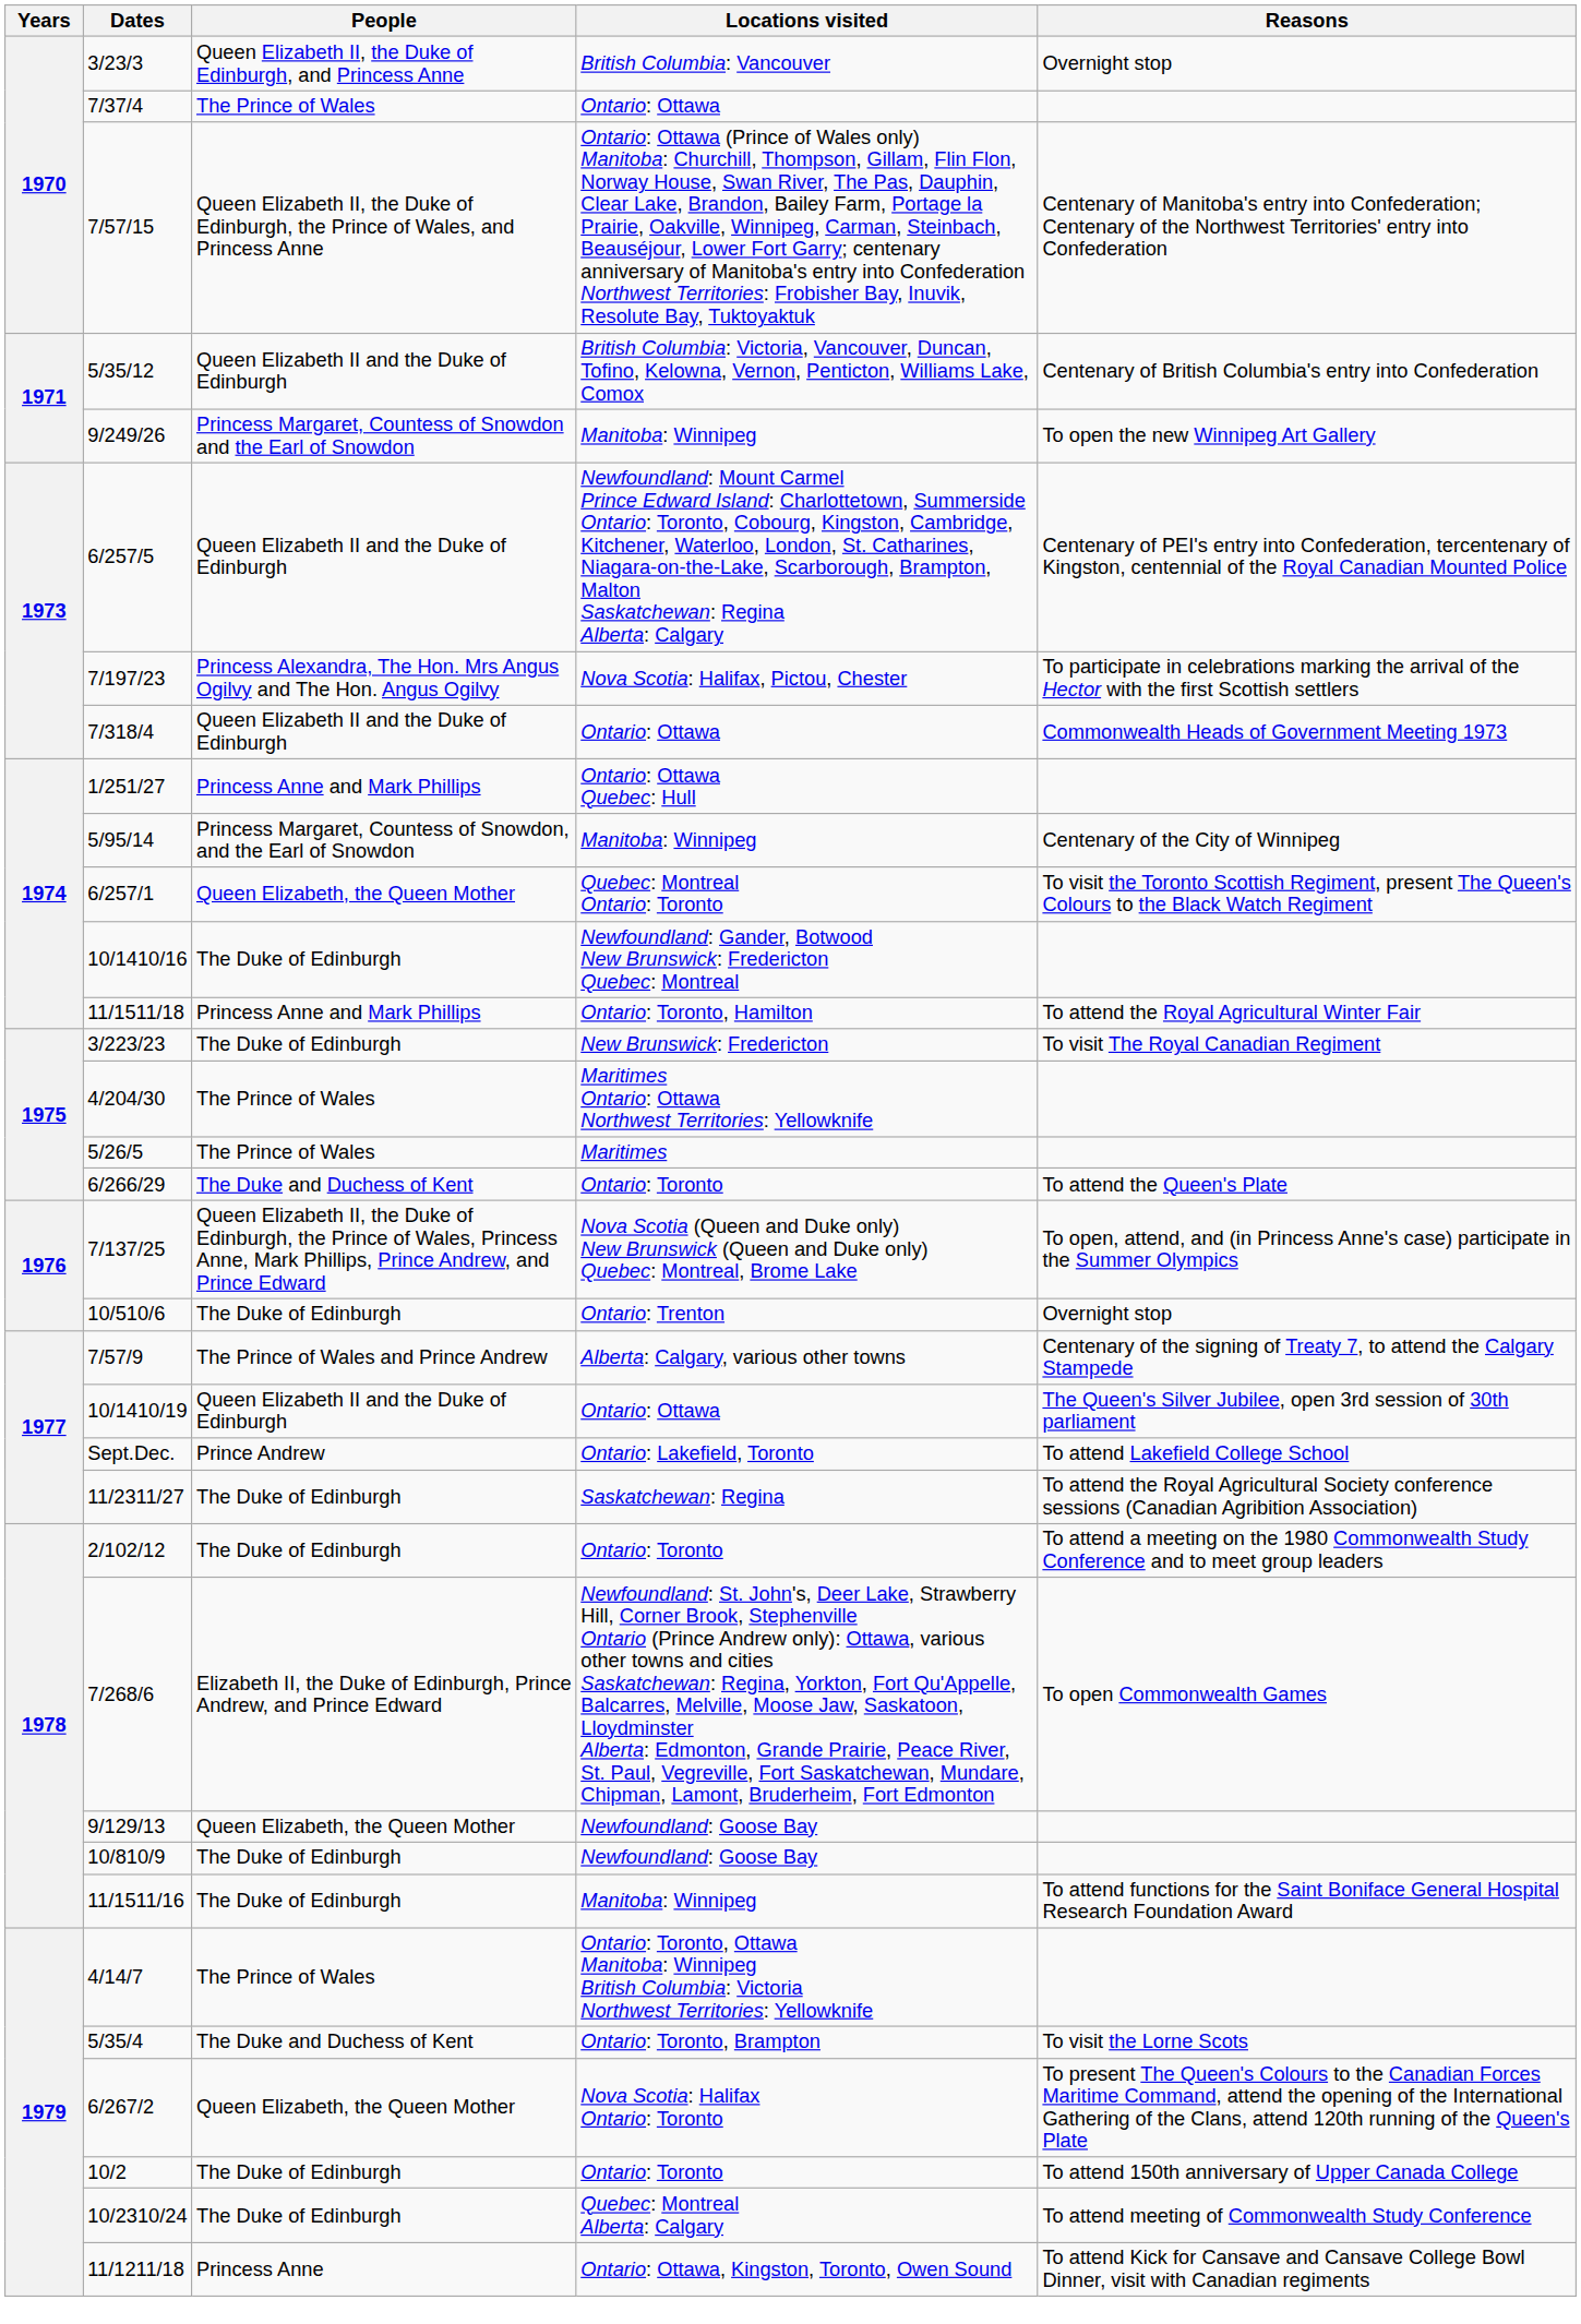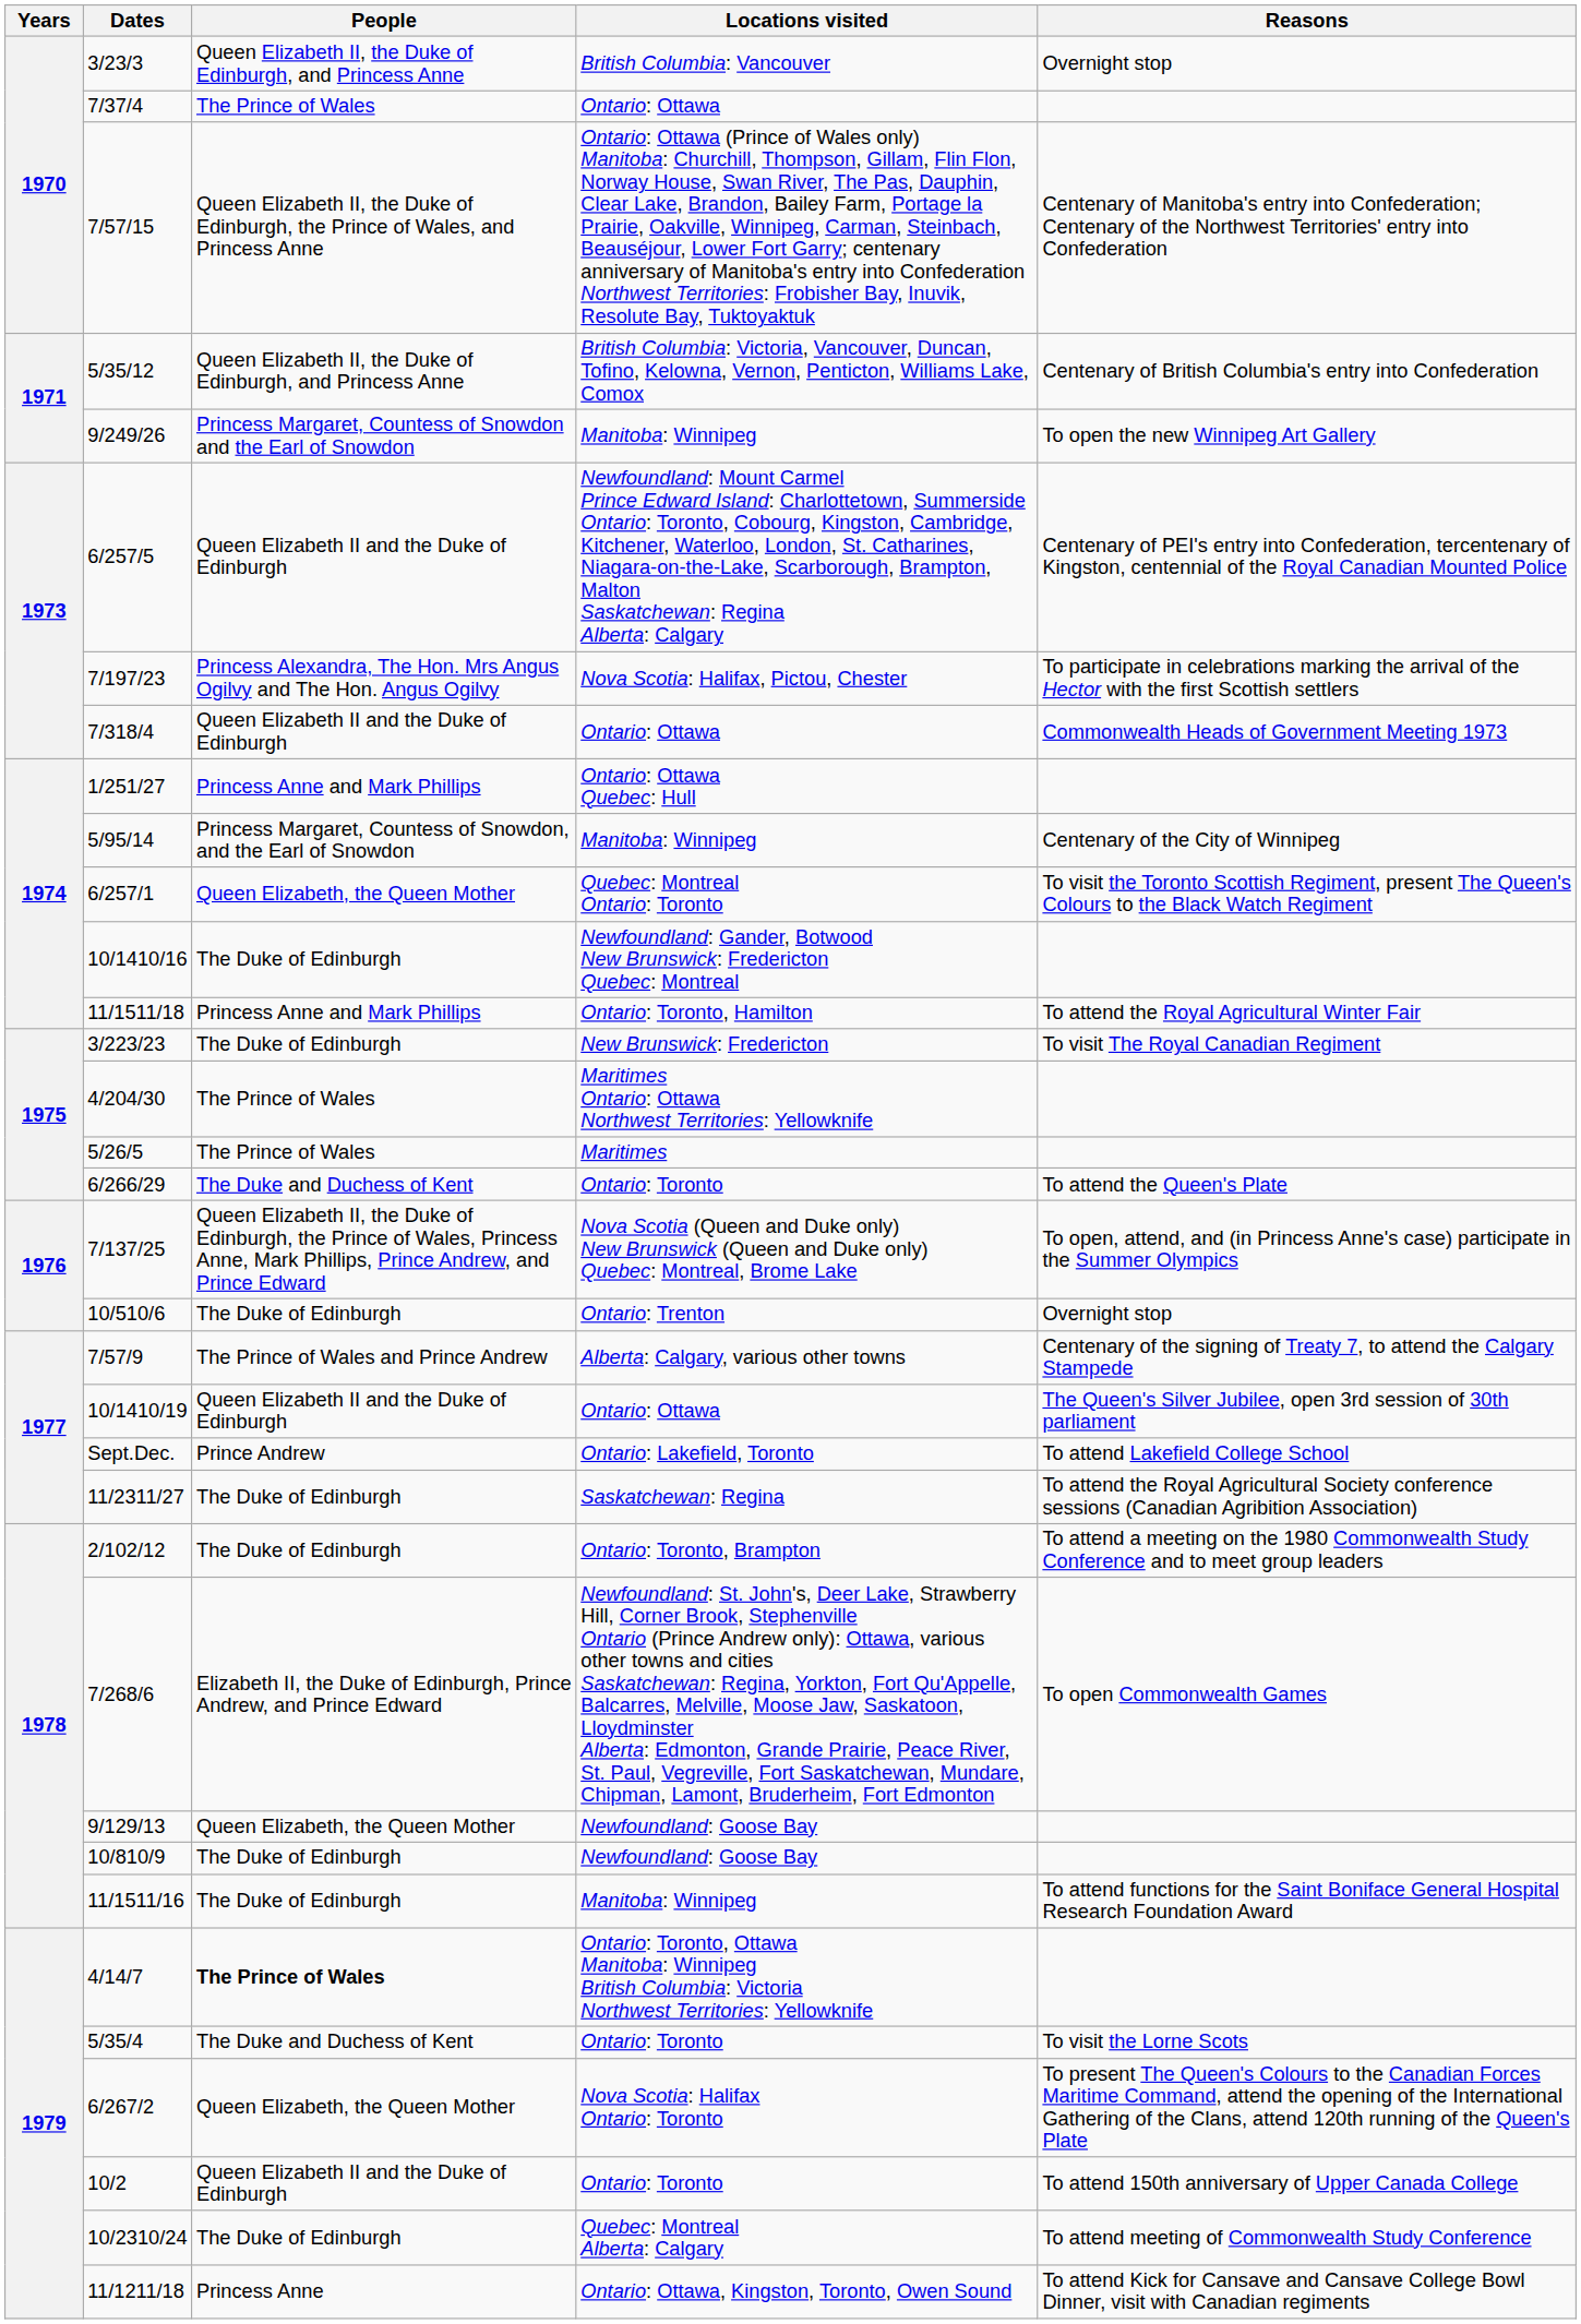 <table class="wikitable" style="width:100%">
 <tr>
 <th width="5%" align="left">Years</th>
 <th width="5%" align="left">Dates</th>
 <th width="25%" align="left">People</th>
 <th width="30%" align="left">Locations visited</th>
 <th width="35%" align="left">Reasons</th>
 </tr>
 <tr>
 <th rowspan="3" scope=row><a href='#'>1970</a></th>
 <td>3/23/3</td>
 <td>Queen <a href='#'>Elizabeth II</a>, <a href='#'>the Duke of Edinburgh</a>, and <a href='#'>Princess Anne</a></td>
 <td><em><a href='#'>British Columbia</a></em>: <a href='#'>Vancouver</a></td>
 <td>Overnight stop</td>
 </tr>
 <tr>
 <td>7/37/4</td>
 <td><a href='#'>The Prince of Wales</a></td>
 <td><em><a href='#'>Ontario</a></em>: <a href='#'>Ottawa</a></td>
 <td></td>
 </tr>
 <tr>
 <td>7/57/15</td>
 <td>Queen Elizabeth II, the Duke of Edinburgh, the Prince of Wales, and Princess Anne</td>
 <td><em><a href='#'>Ontario</a></em>: <a href='#'>Ottawa</a> (Prince of Wales only)<br><em><a href='#'>Manitoba</a></em>: <a href='#'>Churchill</a>, <a href='#'>Thompson</a>, <a href='#'>Gillam</a>, <a href='#'>Flin Flon</a>, <a href='#'>Norway House</a>, <a href='#'>Swan River</a>, <a href='#'>The Pas</a>, <a href='#'>Dauphin</a>, <a href='#'>Clear Lake</a>, <a href='#'>Brandon</a>, Bailey Farm, <a href='#'>Portage la Prairie</a>, <a href='#'>Oakville</a>, <a href='#'>Winnipeg</a>, <a href='#'>Carman</a>, <a href='#'>Steinbach</a>, <a href='#'>Beauséjour</a>, <a href='#'>Lower Fort Garry</a>; centenary anniversary of Manitoba's entry into Confederation<br><em><a href='#'>Northwest Territories</a></em>: <a href='#'>Frobisher Bay</a>, <a href='#'>Inuvik</a>, <a href='#'>Resolute Bay</a>, <a href='#'>Tuktoyaktuk</a></td>
 <td>Centenary of Manitoba's entry into Confederation;<br>Centenary of the Northwest Territories' entry into Confederation</td>
 </tr>
 <tr>
 <th rowspan="2" scope=row><a href='#'>1971</a></th>
 <td>5/35/12</td>
-<td>Queen Elizabeth II and the Duke of Edinburgh</td>
+<td>Queen Elizabeth II, the Duke of Edinburgh, and Princess Anne</td>
 <td><em><a href='#'>British Columbia</a></em>: <a href='#'>Victoria</a>, <a href='#'>Vancouver</a>, <a href='#'>Duncan</a>, <a href='#'>Tofino</a>, <a href='#'>Kelowna</a>, <a href='#'>Vernon</a>, <a href='#'>Penticton</a>, <a href='#'>Williams Lake</a>, <a href='#'>Comox</a></td>
 <td>Centenary of British Columbia's entry into Confederation</td>
 </tr>
 <tr>
 <td>9/249/26</td>
 <td><a href='#'>Princess Margaret, Countess of Snowdon</a> and <a href='#'>the Earl of Snowdon</a></td>
 <td><em><a href='#'>Manitoba</a></em>: <a href='#'>Winnipeg</a></td>
 <td>To open the new <a href='#'>Winnipeg Art Gallery</a></td>
 </tr>
 <tr>
 <th rowspan="3" scope=row><a href='#'>1973</a></th>
 <td>6/257/5</td>
 <td>Queen Elizabeth II and the Duke of Edinburgh</td>
 <td><em><a href='#'>Newfoundland</a></em>: <a href='#'>Mount Carmel</a><br><em><a href='#'>Prince Edward Island</a></em>: <a href='#'>Charlottetown</a>, <a href='#'>Summerside</a><br><em><a href='#'>Ontario</a></em>: <a href='#'>Toronto</a>, <a href='#'>Cobourg</a>, <a href='#'>Kingston</a>, <a href='#'>Cambridge</a>, <a href='#'>Kitchener</a>, <a href='#'>Waterloo</a>, <a href='#'>London</a>, <a href='#'>St. Catharines</a>, <a href='#'>Niagara-on-the-Lake</a>, <a href='#'>Scarborough</a>, <a href='#'>Brampton</a>, <a href='#'>Malton</a><br><em><a href='#'>Saskatchewan</a></em>: <a href='#'>Regina</a><br><em><a href='#'>Alberta</a></em>: <a href='#'>Calgary</a></td>
 <td>Centenary of PEI's entry into Confederation, tercentenary of Kingston, centennial of the <a href='#'>Royal Canadian Mounted Police</a></td>
 </tr>
 <tr>
 <td>7/197/23</td>
 <td><a href='#'>Princess Alexandra, The Hon. Mrs Angus Ogilvy</a> and The Hon. <a href='#'>Angus Ogilvy</a></td>
 <td><em><a href='#'>Nova Scotia</a></em>: <a href='#'>Halifax</a>, <a href='#'>Pictou</a>, <a href='#'>Chester</a></td>
 <td>To participate in celebrations marking the arrival of the <em><a href='#'>Hector</a></em> with the first Scottish settlers</td>
 </tr>
 <tr>
 <td>7/318/4</td>
 <td>Queen Elizabeth II and the Duke of Edinburgh</td>
 <td><em><a href='#'>Ontario</a></em>: <a href='#'>Ottawa</a></td>
 <td><a href='#'>Commonwealth Heads of Government Meeting 1973</a></td>
 </tr>
 <tr>
 <th rowspan="5" scope=row><a href='#'>1974</a></th>
 <td>1/251/27</td>
 <td><a href='#'>Princess Anne</a> and <a href='#'>Mark Phillips</a></td>
 <td><em><a href='#'>Ontario</a></em>: <a href='#'>Ottawa</a><br><em><a href='#'>Quebec</a></em>: <a href='#'>Hull</a></td>
 <td></td>
 </tr>
 <tr>
 <td>5/95/14</td>
 <td>Princess Margaret, Countess of Snowdon, and the Earl of Snowdon</td>
 <td><em><a href='#'>Manitoba</a></em>: <a href='#'>Winnipeg</a></td>
 <td>Centenary of the City of Winnipeg</td>
 </tr>
 <tr>
 <td>6/257/1</td>
 <td><a href='#'>Queen Elizabeth, the Queen Mother</a></td>
 <td><em><a href='#'>Quebec</a></em>: <a href='#'>Montreal</a><br><em><a href='#'>Ontario</a></em>: <a href='#'>Toronto</a></td>
 <td>To visit <a href='#'>the Toronto Scottish Regiment</a>, present <a href='#'>The Queen's Colours</a> to <a href='#'>the Black Watch Regiment</a></td>
 </tr>
 <tr>
 <td>10/1410/16</td>
 <td>The Duke of Edinburgh</td>
 <td><em><a href='#'>Newfoundland</a></em>: <a href='#'>Gander</a>, <a href='#'>Botwood</a><br><em><a href='#'>New Brunswick</a></em>: <a href='#'>Fredericton</a><br><em><a href='#'>Quebec</a></em>: <a href='#'>Montreal</a></td>
 <td></td>
 </tr>
 <tr>
 <td>11/1511/18</td>
 <td>Princess Anne and <a href='#'>Mark Phillips</a></td>
 <td><em><a href='#'>Ontario</a></em>: <a href='#'>Toronto</a>, <a href='#'>Hamilton</a></td>
 <td>To attend the <a href='#'>Royal Agricultural Winter Fair</a></td>
 </tr>
 <tr>
 <th rowspan="4" scope=row><a href='#'>1975</a></th>
 <td>3/223/23</td>
 <td>The Duke of Edinburgh</td>
 <td><em><a href='#'>New Brunswick</a></em>: <a href='#'>Fredericton</a></td>
 <td>To visit <a href='#'>The Royal Canadian Regiment</a></td>
 </tr>
 <tr>
 <td>4/204/30</td>
 <td>The Prince of Wales</td>
 <td><em><a href='#'>Maritimes</a></em><br><em><a href='#'>Ontario</a></em>: <a href='#'>Ottawa</a><br><em><a href='#'>Northwest Territories</a></em>: <a href='#'>Yellowknife</a></td>
 <td></td>
 </tr>
 <tr>
 <td>5/26/5</td>
 <td>The Prince of Wales</td>
 <td><em><a href='#'>Maritimes</a></em></td>
 <td></td>
 </tr>
 <tr>
 <td>6/266/29</td>
 <td><a href='#'>The Duke</a> and <a href='#'>Duchess of Kent</a></td>
 <td><em><a href='#'>Ontario</a></em>: <a href='#'>Toronto</a></td>
 <td>To attend the <a href='#'>Queen's Plate</a></td>
 </tr>
 <tr>
 <th rowspan="2" scope=row><a href='#'>1976</a></th>
 <td>7/137/25</td>
 <td>Queen Elizabeth II, the Duke of Edinburgh, the Prince of Wales, Princess Anne, Mark Phillips, <a href='#'>Prince Andrew</a>, and <a href='#'>Prince Edward</a></td>
 <td><em><a href='#'>Nova Scotia</a></em> (Queen and Duke only)<br><em><a href='#'>New Brunswick</a></em> (Queen and Duke only)<br><em><a href='#'>Quebec</a></em>: <a href='#'>Montreal</a>, <a href='#'>Brome Lake</a></td>
 <td>To open, attend, and (in Princess Anne's case) participate in the <a href='#'>Summer Olympics</a></td>
 </tr>
 <tr>
 <td>10/510/6</td>
 <td>The Duke of Edinburgh</td>
 <td><em><a href='#'>Ontario</a></em>: <a href='#'>Trenton</a></td>
 <td>Overnight stop</td>
 </tr>
 <tr>
 <th rowspan="4" scope=row><a href='#'>1977</a></th>
 <td>7/57/9</td>
 <td>The Prince of Wales and Prince Andrew</td>
 <td><em><a href='#'>Alberta</a></em>: <a href='#'>Calgary</a>, various other towns</td>
 <td>Centenary of the signing of <a href='#'>Treaty 7</a>, to attend the <a href='#'>Calgary Stampede</a></td>
 </tr>
 <tr>
 <td>10/1410/19</td>
 <td>Queen Elizabeth II and the Duke of Edinburgh</td>
 <td><em><a href='#'>Ontario</a></em>: <a href='#'>Ottawa</a></td>
 <td><a href='#'>The Queen's Silver Jubilee</a>, open 3rd session of <a href='#'>30th parliament</a></td>
 </tr>
 <tr>
 <td>Sept.Dec.</td>
 <td>Prince Andrew</td>
 <td><em><a href='#'>Ontario</a></em>: <a href='#'>Lakefield</a>, <a href='#'>Toronto</a></td>
 <td>To attend <a href='#'>Lakefield College School</a></td>
 </tr>
 <tr>
 <td>11/2311/27</td>
 <td>The Duke of Edinburgh</td>
 <td><em><a href='#'>Saskatchewan</a></em>: <a href='#'>Regina</a></td>
 <td>To attend the Royal Agricultural Society conference sessions (Canadian Agribition Association)</td>
 </tr>
 <tr>
 <th rowspan="5" scope=row><a href='#'>1978</a></th>
 <td>2/102/12</td>
 <td>The Duke of Edinburgh</td>
-<td><em><a href='#'>Ontario</a></em>: <a href='#'>Toronto</a></td>
+<td><em><a href='#'>Ontario</a></em>: <a href='#'>Toronto</a>, <a href='#'>Brampton</a></td>
 <td>To attend a meeting on the 1980 <a href='#'>Commonwealth Study Conference</a> and to meet group leaders</td>
 </tr>
 <tr>
 <td>7/268/6</td>
 <td>Elizabeth II, the Duke of Edinburgh, Prince Andrew, and Prince Edward</td>
 <td><em><a href='#'>Newfoundland</a></em>: <a href='#'>St. John</a>'s, <a href='#'>Deer Lake</a>, Strawberry Hill, <a href='#'>Corner Brook</a>, <a href='#'>Stephenville</a><br><em><a href='#'>Ontario</a></em> (Prince Andrew only): <a href='#'>Ottawa</a>, various other towns and cities<br><em><a href='#'>Saskatchewan</a></em>: <a href='#'>Regina</a>, <a href='#'>Yorkton</a>, <a href='#'>Fort Qu'Appelle</a>, <a href='#'>Balcarres</a>, <a href='#'>Melville</a>, <a href='#'>Moose Jaw</a>, <a href='#'>Saskatoon</a>, <a href='#'>Lloydminster</a><br><em><a href='#'>Alberta</a></em>: <a href='#'>Edmonton</a>, <a href='#'>Grande Prairie</a>, <a href='#'>Peace River</a>, <a href='#'>St. Paul</a>, <a href='#'>Vegreville</a>, <a href='#'>Fort Saskatchewan</a>, <a href='#'>Mundare</a>, <a href='#'>Chipman</a>, <a href='#'>Lamont</a>, <a href='#'>Bruderheim</a>, <a href='#'>Fort Edmonton</a></td>
 <td>To open <a href='#'>Commonwealth Games</a></td>
 </tr>
 <tr>
 <td>9/129/13</td>
 <td>Queen Elizabeth, the Queen Mother</td>
 <td><em><a href='#'>Newfoundland</a></em>: <a href='#'>Goose Bay</a></td>
 <td></td>
 </tr>
 <tr>
 <td>10/810/9</td>
 <td>The Duke of Edinburgh</td>
 <td><em><a href='#'>Newfoundland</a></em>: <a href='#'>Goose Bay</a></td>
 <td></td>
 </tr>
 <tr>
 <td>11/1511/16</td>
 <td>The Duke of Edinburgh</td>
 <td><em><a href='#'>Manitoba</a></em>: <a href='#'>Winnipeg</a></td>
 <td>To attend functions for the <a href='#'>Saint Boniface General Hospital</a> Research Foundation Award</td>
 </tr>
 <tr>
 <th rowspan="6" scope=row><a href='#'>1979</a></th>
 <td>4/14/7</td>
-<td>The Prince of Wales</td>
+<td><strong>The Prince of Wales</strong></td>
 <td><em><a href='#'>Ontario</a></em>: <a href='#'>Toronto</a>, <a href='#'>Ottawa</a><br><em><a href='#'>Manitoba</a></em>: <a href='#'>Winnipeg</a><br><em><a href='#'>British Columbia</a></em>: <a href='#'>Victoria</a><br><em><a href='#'>Northwest Territories</a></em>: <a href='#'>Yellowknife</a></td>
 <td></td>
 </tr>
 <tr>
 <td>5/35/4</td>
 <td>The Duke and Duchess of Kent</td>
-<td><em><a href='#'>Ontario</a></em>: <a href='#'>Toronto</a>, <a href='#'>Brampton</a></td>
+<td><em><a href='#'>Ontario</a></em>: <a href='#'>Toronto</a></td>
 <td>To visit <a href='#'>the Lorne Scots</a></td>
 </tr>
 <tr>
 <td>6/267/2</td>
 <td>Queen Elizabeth, the Queen Mother</td>
 <td><em><a href='#'>Nova Scotia</a></em>: <a href='#'>Halifax</a><br><em><a href='#'>Ontario</a></em>: <a href='#'>Toronto</a></td>
 <td>To present <a href='#'>The Queen's Colours</a> to the <a href='#'>Canadian Forces Maritime Command</a>, attend the opening of the International Gathering of the Clans, attend 120th running of the <a href='#'>Queen's Plate</a></td>
 </tr>
 <tr>
 <td>10/2</td>
-<td>The Duke of Edinburgh</td>
+<td>Queen Elizabeth II and the Duke of Edinburgh</td>
 <td><em><a href='#'>Ontario</a></em>: <a href='#'>Toronto</a></td>
 <td>To attend 150th anniversary of <a href='#'>Upper Canada College</a></td>
 </tr>
 <tr>
 <td>10/2310/24</td>
 <td>The Duke of Edinburgh</td>
 <td><em><a href='#'>Quebec</a></em>: <a href='#'>Montreal</a><br><em><a href='#'>Alberta</a></em>: <a href='#'>Calgary</a></td>
 <td>To attend meeting of <a href='#'>Commonwealth Study Conference</a></td>
 </tr>
 <tr>
 <td>11/1211/18</td>
 <td>Princess Anne</td>
 <td><em><a href='#'>Ontario</a></em>: <a href='#'>Ottawa</a>, <a href='#'>Kingston</a>, <a href='#'>Toronto</a>, <a href='#'>Owen Sound</a></td>
 <td>To attend Kick for Cansave and Cansave College Bowl Dinner, visit with Canadian regiments</td>
 </tr>
 </table>
